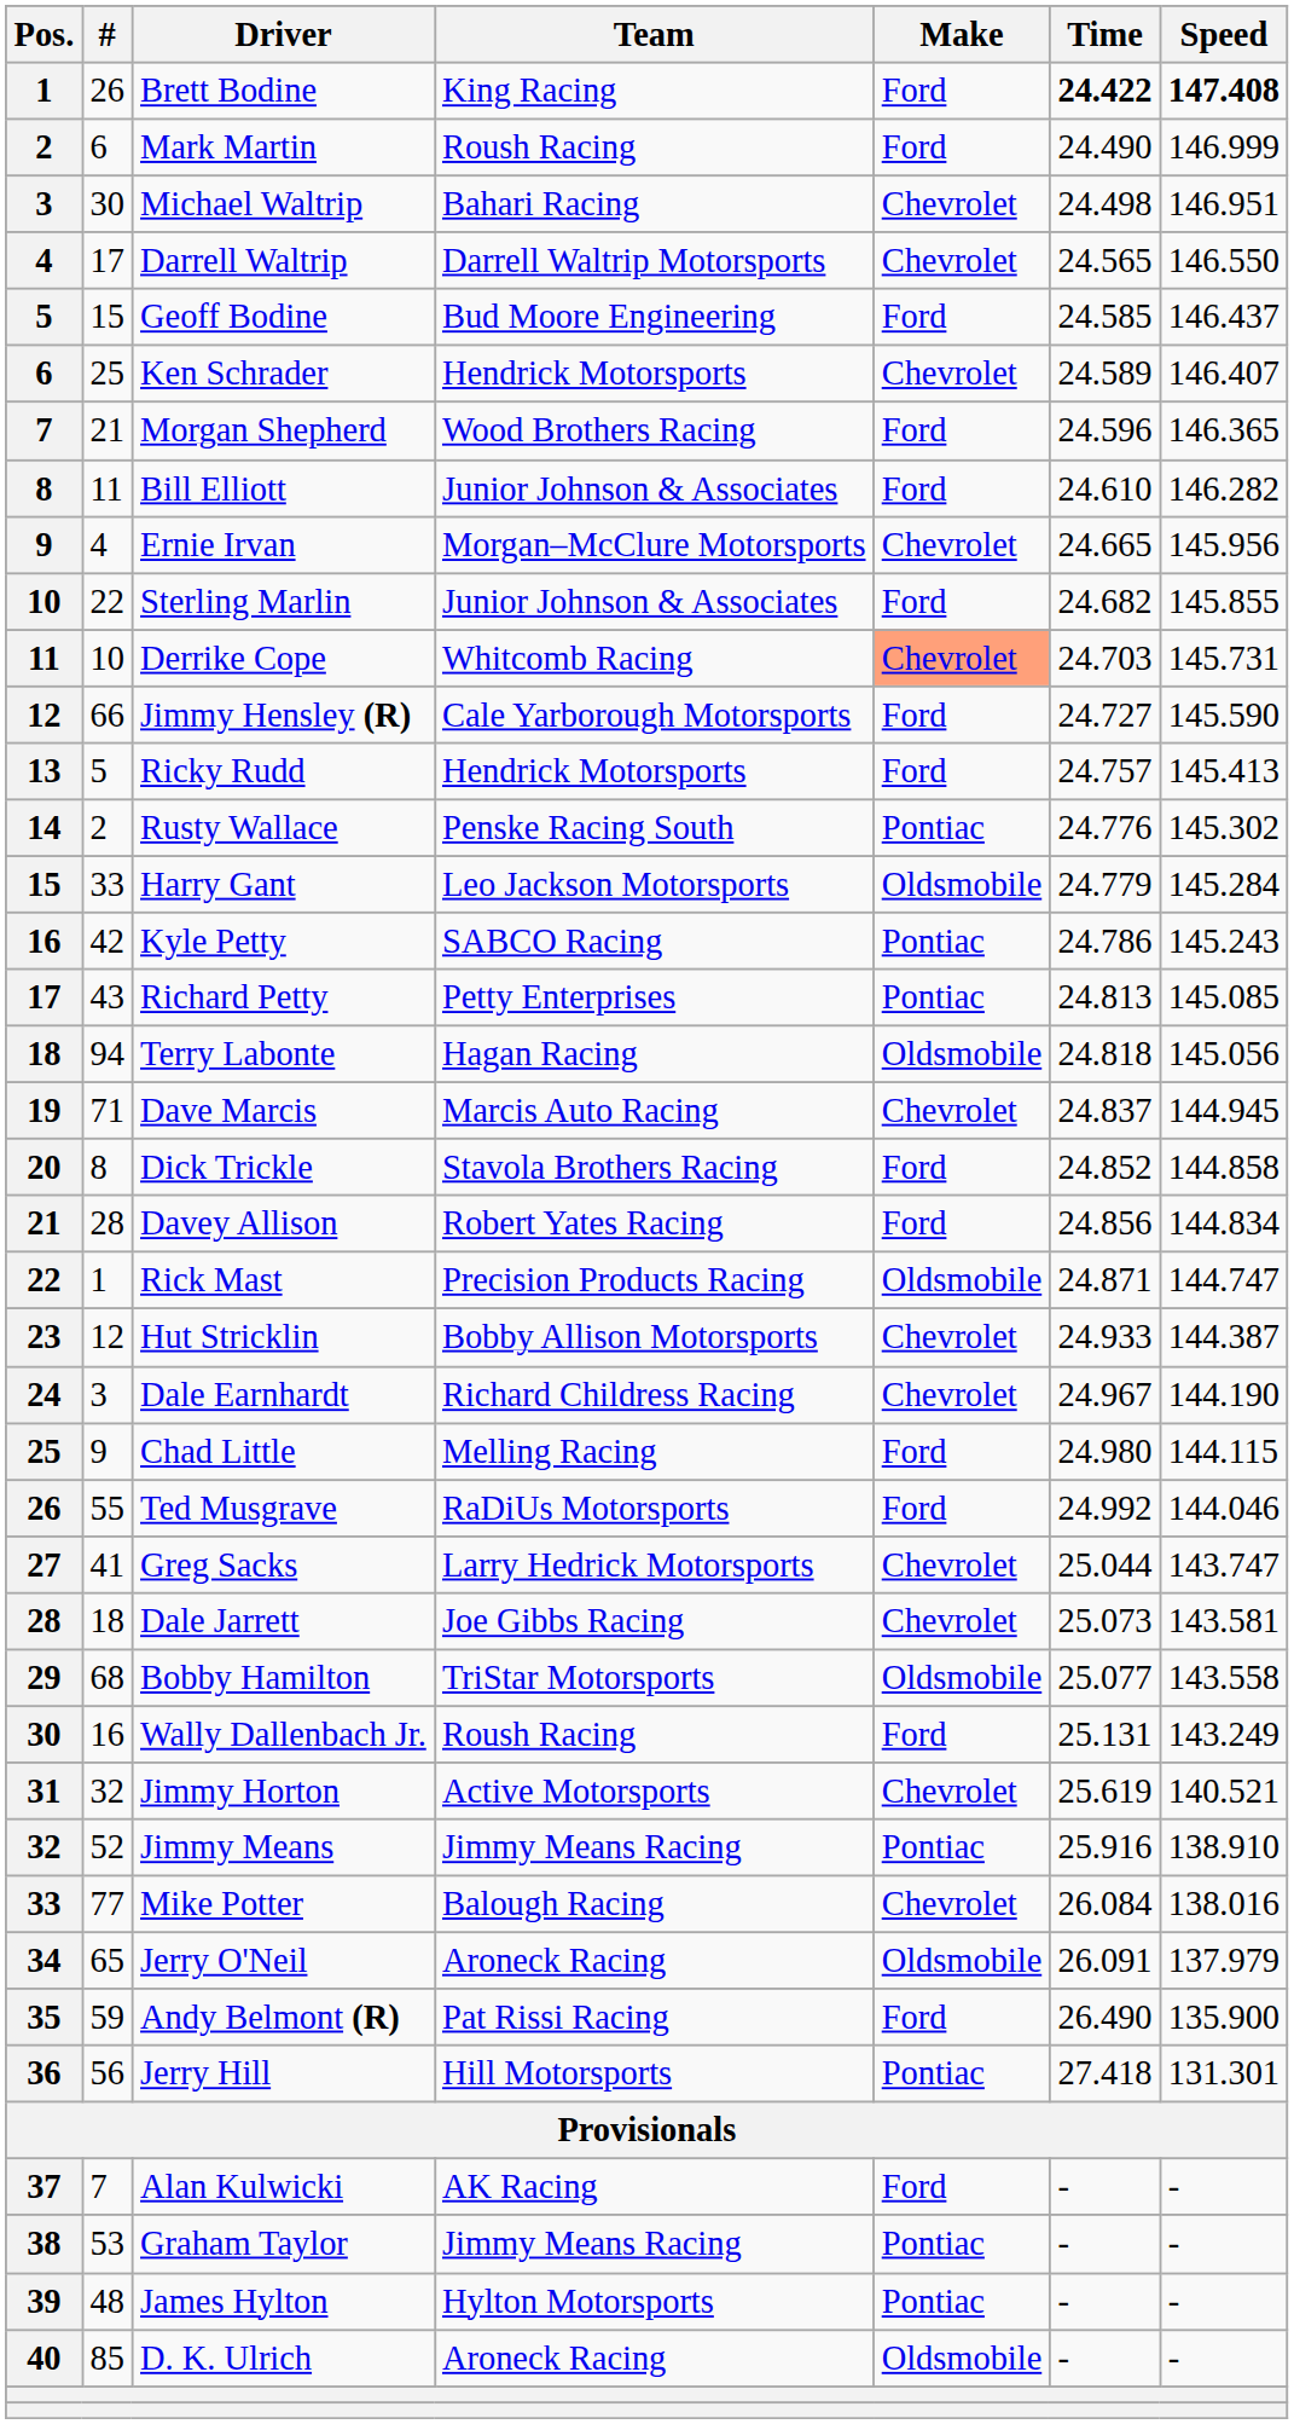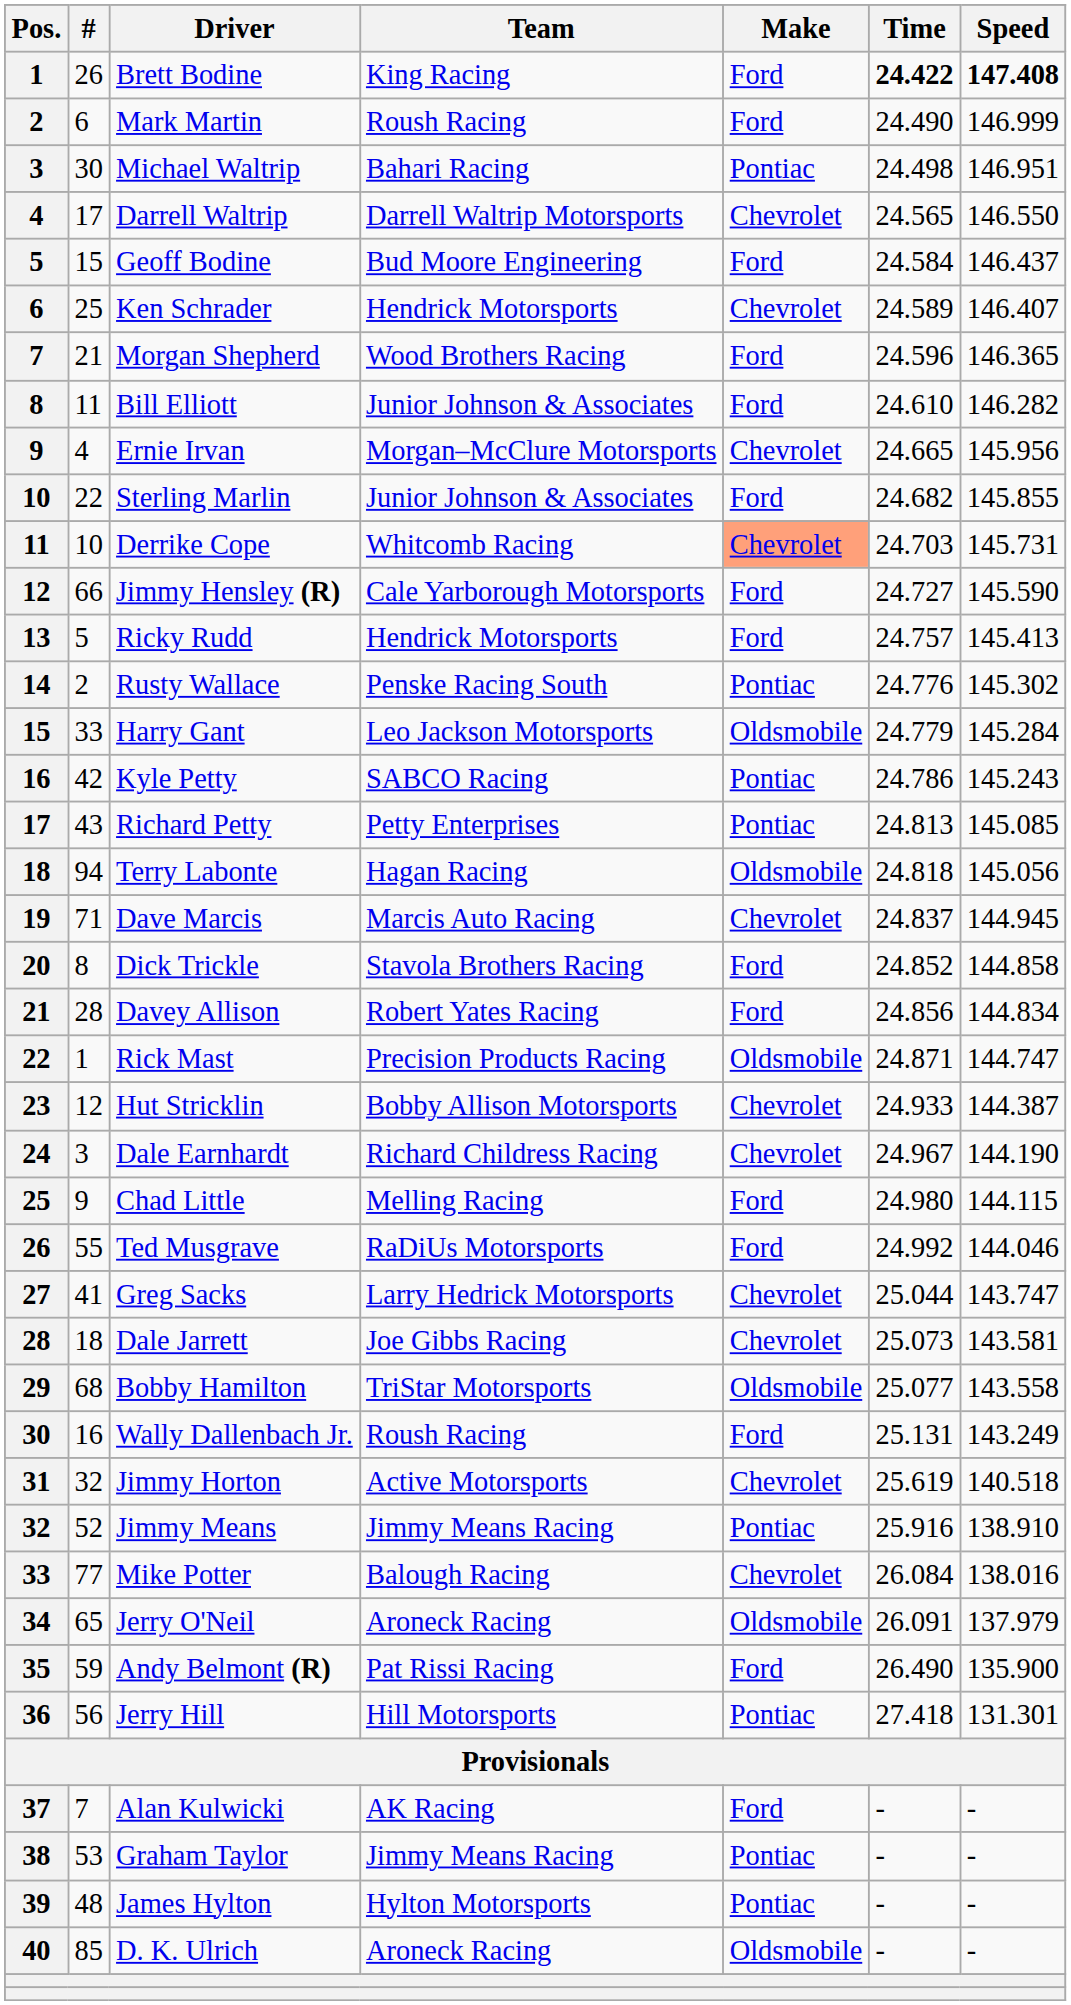 <table class="wikitable" style="font-size:95%">
 <tr>
 <th>Pos.</th>
 <th>#</th>
 <th>Driver</th>
 <th>Team</th>
 <th>Make</th>
 <th>Time</th>
 <th>Speed</th>
 </tr>
 <tr>
 <th>1</th>
 <td>26</td>
 <td><a href='#'>Brett Bodine</a></td>
 <td><a href='#'>King Racing</a></td>
 <td><a href='#'>Ford</a></td>
 <td><strong>24.422</strong></td>
 <td><strong>147.408</strong></td>
 </tr>
 <tr>
 <th>2</th>
 <td>6</td>
 <td><a href='#'>Mark Martin</a></td>
 <td><a href='#'>Roush Racing</a></td>
 <td><a href='#'>Ford</a></td>
 <td>24.490</td>
 <td>146.999</td>
 </tr>
 <tr>
 <th>3</th>
 <td>30</td>
 <td><a href='#'>Michael Waltrip</a></td>
 <td><a href='#'>Bahari Racing</a></td>
-<td><a href='#'>Chevrolet</a></td>
+<td><a href='#'>Pontiac</a></td>
 <td>24.498</td>
 <td>146.951</td>
 </tr>
 <tr>
 <th>4</th>
 <td>17</td>
 <td><a href='#'>Darrell Waltrip</a></td>
 <td><a href='#'>Darrell Waltrip Motorsports</a></td>
 <td><a href='#'>Chevrolet</a></td>
 <td>24.565</td>
 <td>146.550</td>
 </tr>
 <tr>
 <th>5</th>
 <td>15</td>
 <td><a href='#'>Geoff Bodine</a></td>
 <td><a href='#'>Bud Moore Engineering</a></td>
 <td><a href='#'>Ford</a></td>
-<td>24.585</td>
+<td>24.584</td>
 <td>146.437</td>
 </tr>
 <tr>
 <th>6</th>
 <td>25</td>
 <td><a href='#'>Ken Schrader</a></td>
 <td><a href='#'>Hendrick Motorsports</a></td>
 <td><a href='#'>Chevrolet</a></td>
 <td>24.589</td>
 <td>146.407</td>
 </tr>
 <tr>
 <th>7</th>
 <td>21</td>
 <td><a href='#'>Morgan Shepherd</a></td>
 <td><a href='#'>Wood Brothers Racing</a></td>
 <td><a href='#'>Ford</a></td>
 <td>24.596</td>
 <td>146.365</td>
 </tr>
 <tr>
 <th>8</th>
 <td>11</td>
 <td><a href='#'>Bill Elliott</a></td>
 <td><a href='#'>Junior Johnson & Associates</a></td>
 <td><a href='#'>Ford</a></td>
 <td>24.610</td>
 <td>146.282</td>
 </tr>
 <tr>
 <th>9</th>
 <td>4</td>
 <td><a href='#'>Ernie Irvan</a></td>
 <td><a href='#'>Morgan–McClure Motorsports</a></td>
 <td><a href='#'>Chevrolet</a></td>
 <td>24.665</td>
 <td>145.956</td>
 </tr>
 <tr>
 <th>10</th>
 <td>22</td>
 <td><a href='#'>Sterling Marlin</a></td>
 <td><a href='#'>Junior Johnson & Associates</a></td>
 <td><a href='#'>Ford</a></td>
 <td>24.682</td>
 <td>145.855</td>
 </tr>
 <tr>
 <th>11</th>
 <td>10</td>
 <td><a href='#'>Derrike Cope</a></td>
 <td><a href='#'>Whitcomb Racing</a></td>
 <td style="background: lightsalmon;"><a href='#'>Chevrolet</a></td>
 <td>24.703</td>
 <td>145.731</td>
 </tr>
 <tr>
 <th>12</th>
 <td>66</td>
 <td><a href='#'>Jimmy Hensley</a> <strong>(R)</strong></td>
 <td><a href='#'>Cale Yarborough Motorsports</a></td>
 <td><a href='#'>Ford</a></td>
 <td>24.727</td>
 <td>145.590</td>
 </tr>
 <tr>
 <th>13</th>
 <td>5</td>
 <td><a href='#'>Ricky Rudd</a></td>
 <td><a href='#'>Hendrick Motorsports</a></td>
 <td><a href='#'>Ford</a></td>
 <td>24.757</td>
 <td>145.413</td>
 </tr>
 <tr>
 <th>14</th>
 <td>2</td>
 <td><a href='#'>Rusty Wallace</a></td>
 <td><a href='#'>Penske Racing South</a></td>
 <td><a href='#'>Pontiac</a></td>
 <td>24.776</td>
 <td>145.302</td>
 </tr>
 <tr>
 <th>15</th>
 <td>33</td>
 <td><a href='#'>Harry Gant</a></td>
 <td><a href='#'>Leo Jackson Motorsports</a></td>
 <td><a href='#'>Oldsmobile</a></td>
 <td>24.779</td>
 <td>145.284</td>
 </tr>
 <tr>
 <th>16</th>
 <td>42</td>
 <td><a href='#'>Kyle Petty</a></td>
 <td><a href='#'>SABCO Racing</a></td>
 <td><a href='#'>Pontiac</a></td>
 <td>24.786</td>
 <td>145.243</td>
 </tr>
 <tr>
 <th>17</th>
 <td>43</td>
 <td><a href='#'>Richard Petty</a></td>
 <td><a href='#'>Petty Enterprises</a></td>
 <td><a href='#'>Pontiac</a></td>
 <td>24.813</td>
 <td>145.085</td>
 </tr>
 <tr>
 <th>18</th>
 <td>94</td>
 <td><a href='#'>Terry Labonte</a></td>
 <td><a href='#'>Hagan Racing</a></td>
 <td><a href='#'>Oldsmobile</a></td>
 <td>24.818</td>
 <td>145.056</td>
 </tr>
 <tr>
 <th>19</th>
 <td>71</td>
 <td><a href='#'>Dave Marcis</a></td>
 <td><a href='#'>Marcis Auto Racing</a></td>
 <td><a href='#'>Chevrolet</a></td>
 <td>24.837</td>
 <td>144.945</td>
 </tr>
 <tr>
 <th>20</th>
 <td>8</td>
 <td><a href='#'>Dick Trickle</a></td>
 <td><a href='#'>Stavola Brothers Racing</a></td>
 <td><a href='#'>Ford</a></td>
 <td>24.852</td>
 <td>144.858</td>
 </tr>
 <tr>
 <th>21</th>
 <td>28</td>
 <td><a href='#'>Davey Allison</a></td>
 <td><a href='#'>Robert Yates Racing</a></td>
 <td><a href='#'>Ford</a></td>
 <td>24.856</td>
 <td>144.834</td>
 </tr>
 <tr>
 <th>22</th>
 <td>1</td>
 <td><a href='#'>Rick Mast</a></td>
 <td><a href='#'>Precision Products Racing</a></td>
 <td><a href='#'>Oldsmobile</a></td>
 <td>24.871</td>
 <td>144.747</td>
 </tr>
 <tr>
 <th>23</th>
 <td>12</td>
 <td><a href='#'>Hut Stricklin</a></td>
 <td><a href='#'>Bobby Allison Motorsports</a></td>
 <td><a href='#'>Chevrolet</a></td>
 <td>24.933</td>
 <td>144.387</td>
 </tr>
 <tr>
 <th>24</th>
 <td>3</td>
 <td><a href='#'>Dale Earnhardt</a></td>
 <td><a href='#'>Richard Childress Racing</a></td>
 <td><a href='#'>Chevrolet</a></td>
 <td>24.967</td>
 <td>144.190</td>
 </tr>
 <tr>
 <th>25</th>
 <td>9</td>
 <td><a href='#'>Chad Little</a></td>
 <td><a href='#'>Melling Racing</a></td>
 <td><a href='#'>Ford</a></td>
 <td>24.980</td>
 <td>144.115</td>
 </tr>
 <tr>
 <th>26</th>
 <td>55</td>
 <td><a href='#'>Ted Musgrave</a></td>
 <td><a href='#'>RaDiUs Motorsports</a></td>
 <td><a href='#'>Ford</a></td>
 <td>24.992</td>
 <td>144.046</td>
 </tr>
 <tr>
 <th>27</th>
 <td>41</td>
 <td><a href='#'>Greg Sacks</a></td>
 <td><a href='#'>Larry Hedrick Motorsports</a></td>
 <td><a href='#'>Chevrolet</a></td>
 <td>25.044</td>
 <td>143.747</td>
 </tr>
 <tr>
 <th>28</th>
 <td>18</td>
 <td><a href='#'>Dale Jarrett</a></td>
 <td><a href='#'>Joe Gibbs Racing</a></td>
 <td><a href='#'>Chevrolet</a></td>
 <td>25.073</td>
 <td>143.581</td>
 </tr>
 <tr>
 <th>29</th>
 <td>68</td>
 <td><a href='#'>Bobby Hamilton</a></td>
 <td><a href='#'>TriStar Motorsports</a></td>
 <td><a href='#'>Oldsmobile</a></td>
 <td>25.077</td>
 <td>143.558</td>
 </tr>
 <tr>
 <th>30</th>
 <td>16</td>
 <td><a href='#'>Wally Dallenbach Jr.</a></td>
 <td><a href='#'>Roush Racing</a></td>
 <td><a href='#'>Ford</a></td>
 <td>25.131</td>
 <td>143.249</td>
 </tr>
 <tr>
 <th>31</th>
 <td>32</td>
 <td><a href='#'>Jimmy Horton</a></td>
 <td><a href='#'>Active Motorsports</a></td>
 <td><a href='#'>Chevrolet</a></td>
 <td>25.619</td>
-<td>140.521</td>
+<td>140.518</td>
 </tr>
 <tr>
 <th>32</th>
 <td>52</td>
 <td><a href='#'>Jimmy Means</a></td>
 <td><a href='#'>Jimmy Means Racing</a></td>
 <td><a href='#'>Pontiac</a></td>
 <td>25.916</td>
 <td>138.910</td>
 </tr>
 <tr>
 <th>33</th>
 <td>77</td>
 <td><a href='#'>Mike Potter</a></td>
 <td><a href='#'>Balough Racing</a></td>
 <td><a href='#'>Chevrolet</a></td>
 <td>26.084</td>
 <td>138.016</td>
 </tr>
 <tr>
 <th>34</th>
 <td>65</td>
 <td><a href='#'>Jerry O'Neil</a></td>
 <td><a href='#'>Aroneck Racing</a></td>
 <td><a href='#'>Oldsmobile</a></td>
 <td>26.091</td>
 <td>137.979</td>
 </tr>
 <tr>
 <th>35</th>
 <td>59</td>
 <td><a href='#'>Andy Belmont</a> <strong>(R)</strong></td>
 <td><a href='#'>Pat Rissi Racing</a></td>
 <td><a href='#'>Ford</a></td>
 <td>26.490</td>
 <td>135.900</td>
 </tr>
 <tr>
 <th>36</th>
 <td>56</td>
 <td><a href='#'>Jerry Hill</a></td>
 <td><a href='#'>Hill Motorsports</a></td>
 <td><a href='#'>Pontiac</a></td>
 <td>27.418</td>
 <td>131.301</td>
 </tr>
 <tr>
 <th colspan="7">Provisionals</th>
 </tr>
 <tr>
 <th>37</th>
 <td>7</td>
 <td><a href='#'>Alan Kulwicki</a></td>
 <td><a href='#'>AK Racing</a></td>
 <td><a href='#'>Ford</a></td>
 <td>-</td>
 <td>-</td>
 </tr>
 <tr>
 <th>38</th>
 <td>53</td>
 <td><a href='#'>Graham Taylor</a></td>
 <td><a href='#'>Jimmy Means Racing</a></td>
 <td><a href='#'>Pontiac</a></td>
 <td>-</td>
 <td>-</td>
 </tr>
 <tr>
 <th>39</th>
 <td>48</td>
 <td><a href='#'>James Hylton</a></td>
 <td><a href='#'>Hylton Motorsports</a></td>
 <td><a href='#'>Pontiac</a></td>
 <td>-</td>
 <td>-</td>
 </tr>
 <tr>
 <th>40</th>
 <td>85</td>
 <td><a href='#'>D. K. Ulrich</a></td>
 <td><a href='#'>Aroneck Racing</a></td>
 <td><a href='#'>Oldsmobile</a></td>
 <td>-</td>
 <td>-</td>
 </tr>
 <tr>
 <th colspan="7"></th>
 </tr>
 <tr>
 <th colspan="7"></th>
 </tr>
 </table>
